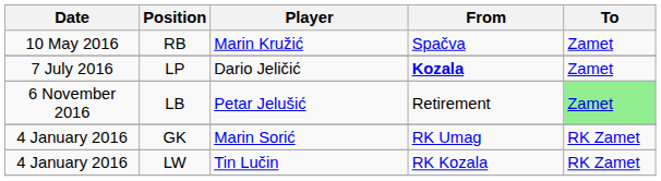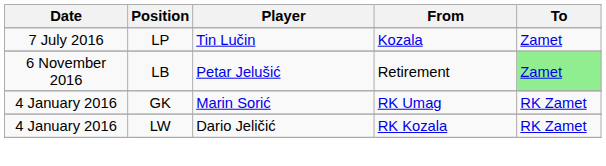 <table class="wikitable" style="font-size: 95%; text-align: center;">
 <tr>
 <th width=120>Date</th>
 <th width=60>Position</th>
 <th width=180>Player</th>
 <th width=140>From</th>
 <th width=80>To</th>
 </tr>
 <tr>
-<td>10 May 2016</td>
-<td>RB</td>
-<td style="text-align:left;"> <a href='#'>Marin Kružić</a></td>
-<td style="text-align:left;"> <a href='#'>Spačva</a></td>
-<td style="text-align:left;"><a href='#'>Zamet</a></td>
-</tr>
-<tr>
 </tr>
 <tr>
 <td>7 July 2016</td>
 <td>LP</td>
-<td style="text-align:left;"> Dario Jeličić</td>
-<td style="text-align:left;"><strong> <a href='#'>Kozala</a></strong></td>
+<td style="text-align:left;"> <a href='#'>Tin Lučin</a></td>
+<td style="text-align:left;"> <a href='#'>Kozala</a></td>
 <td style="text-align:left;"><a href='#'>Zamet</a></td>
 </tr>
 <tr>
 </tr>
 <tr>
 <td>6 November 2016</td>
 <td>LB</td>
 <td style="text-align:left;"> <a href='#'>Petar Jelušić</a></td>
 <td style="text-align:left;">Retirement</td>
 <td style="background: lightgreen; text-align:left;"><a href='#'>Zamet</a></td>
 </tr>
 <tr>
 </tr>
 <tr>
 <td>4 January 2016</td>
 <td>GK</td>
 <td style="text-align:left;"> <a href='#'>Marin Sorić</a></td>
 <td style="text-align:left;"> <a href='#'>RK Umag</a></td>
 <td style="text-align:left;"><a href='#'>RK Zamet</a></td>
 </tr>
 <tr>
 </tr>
 <tr>
 <td>4 January 2016</td>
 <td>LW</td>
-<td style="text-align:left;"> <a href='#'>Tin Lučin</a></td>
+<td style="text-align:left;"> Dario Jeličić</td>
 <td style="text-align:left;"> <a href='#'>RK Kozala</a></td>
 <td style="text-align:left;"><a href='#'>RK Zamet</a></td>
 </tr>
 <tr>
 </tr>
 </table>
